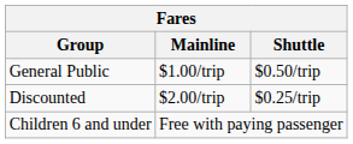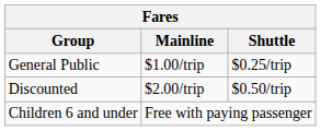 <table class="wikitable">
 <tr>
 <th colspan="3">Fares</th>
 </tr>
 <tr>
 <th>Group</th>
 <th>Mainline</th>
 <th>Shuttle</th>
 </tr>
 <tr>
 <td>General Public</td>
 <td>$1.00/trip</td>
-<td>$0.50/trip</td>
+<td>$0.25/trip</td>
 </tr>
 <tr>
 <td>Discounted</td>
 <td>$2.00/trip</td>
-<td>$0.25/trip</td>
+<td>$0.50/trip</td>
 </tr>
 <tr>
 <td>Children 6 and under</td>
 <td colspan=2>Free with paying passenger</td>
 </tr>
 </table>
